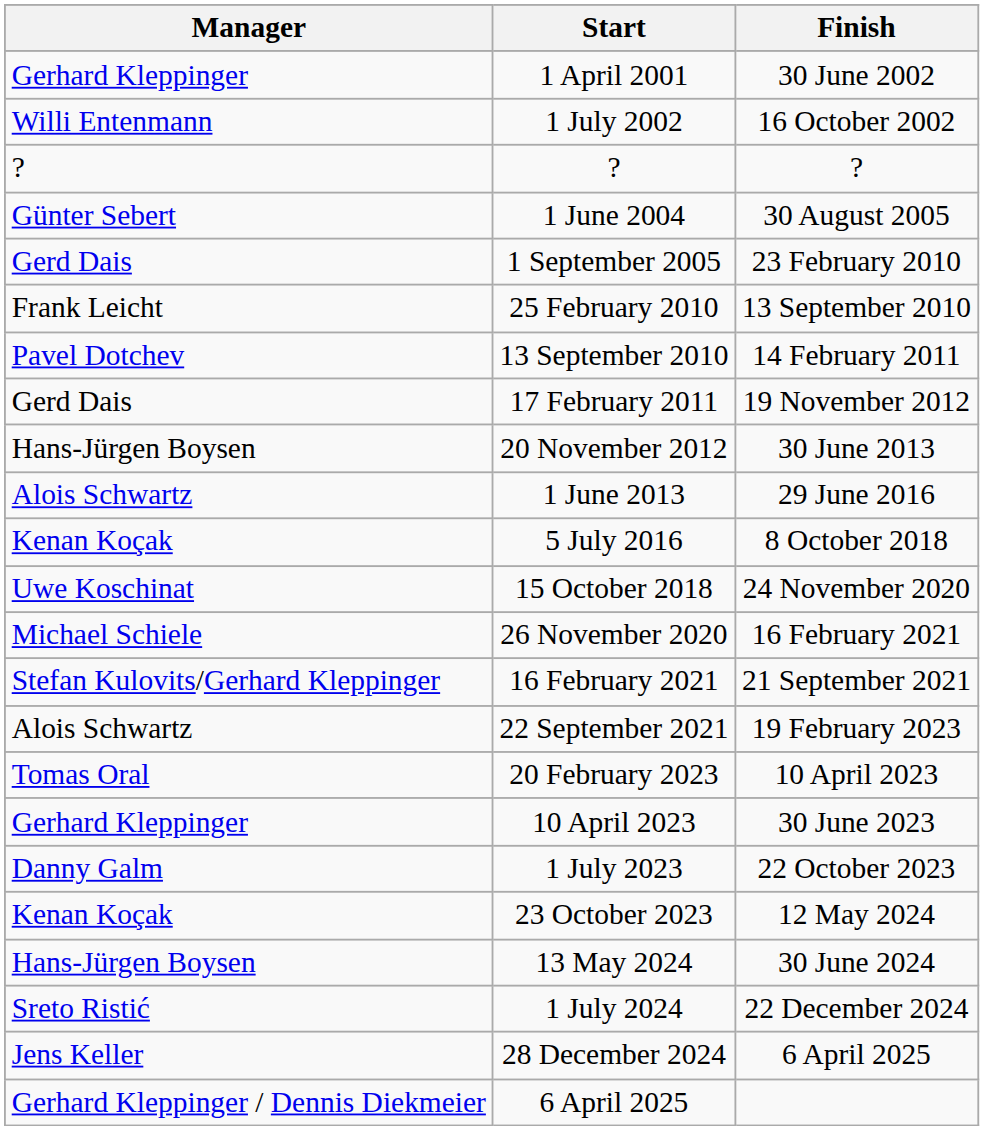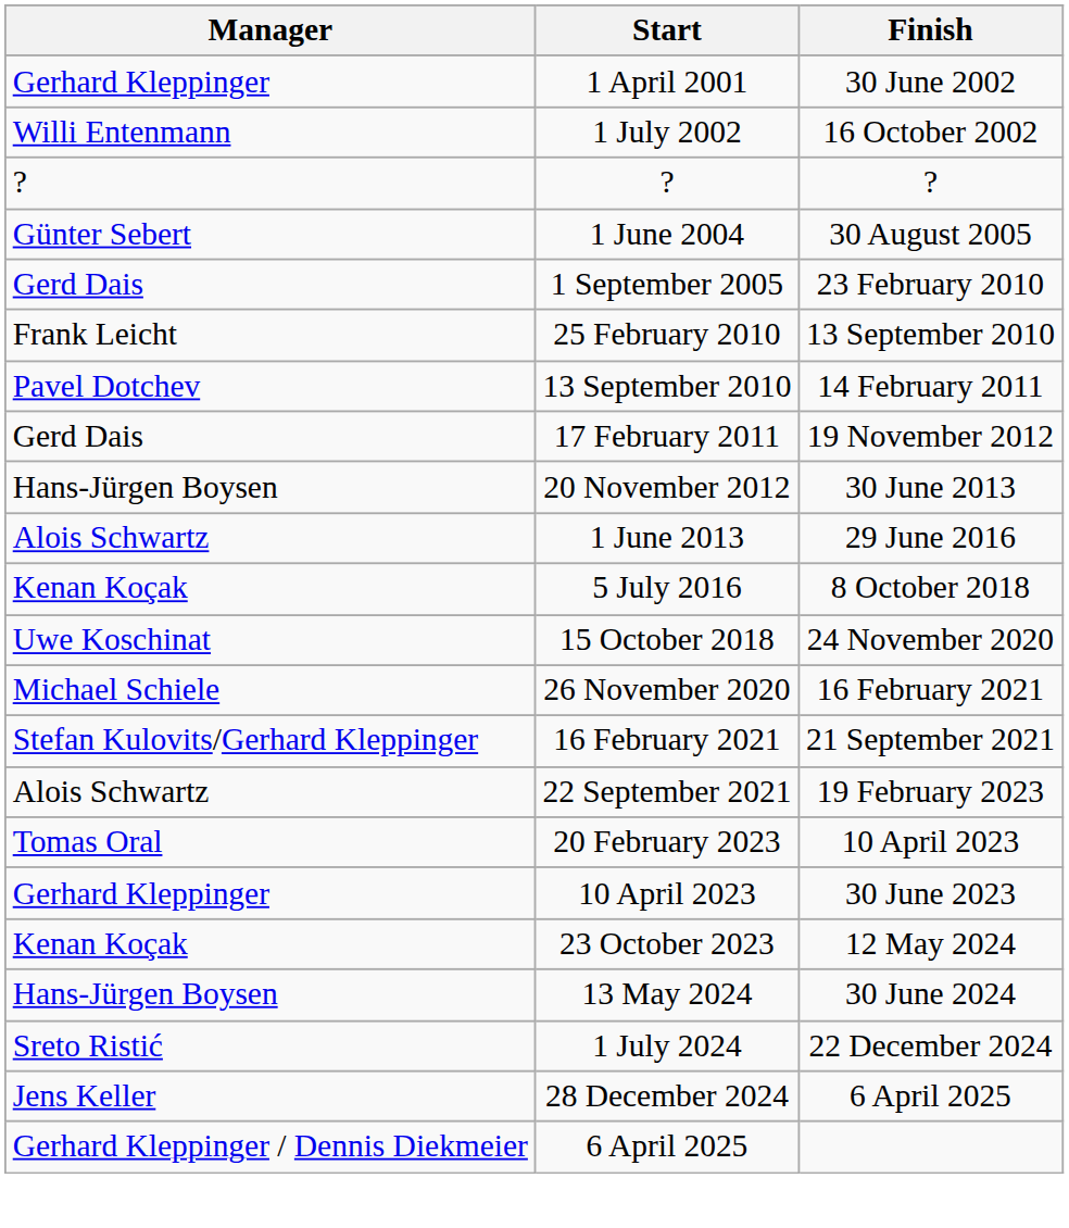 <table class="wikitable">
 <tr>
 <th>Manager</th>
 <th>Start</th>
 <th>Finish</th>
 </tr>
 <tr align="center">
 <td align="left"><a href='#'>Gerhard Kleppinger</a></td>
 <td>1 April 2001</td>
 <td>30 June 2002</td>
 </tr>
 <tr align="center">
 <td align="left"><a href='#'>Willi Entenmann</a></td>
 <td>1 July 2002</td>
 <td>16 October 2002</td>
 </tr>
 <tr align="center">
 <td align="left">?</td>
 <td>?</td>
 <td>?</td>
 </tr>
 <tr align="center">
 <td align="left"><a href='#'>Günter Sebert</a></td>
 <td>1 June 2004</td>
 <td>30 August 2005</td>
 </tr>
 <tr align="center">
 <td align="left"><a href='#'>Gerd Dais</a></td>
 <td>1 September 2005</td>
 <td>23 February 2010</td>
 </tr>
 <tr align="center">
 <td align="left">Frank Leicht</td>
 <td>25 February 2010</td>
 <td>13 September 2010</td>
 </tr>
 <tr align="center">
 <td align="left"><a href='#'>Pavel Dotchev</a></td>
 <td>13 September 2010</td>
 <td>14 February 2011</td>
 </tr>
 <tr align="center">
 <td align="left">Gerd Dais</td>
 <td>17 February 2011</td>
 <td>19 November 2012</td>
 </tr>
 <tr align="center">
 <td align="left">Hans-Jürgen Boysen</td>
 <td>20 November 2012</td>
 <td>30 June 2013</td>
 </tr>
 <tr align="center">
 <td align="left"><a href='#'>Alois Schwartz</a></td>
 <td>1 June 2013</td>
 <td>29 June 2016</td>
 </tr>
 <tr align="center">
 <td align="left"><a href='#'>Kenan Koçak</a></td>
 <td>5 July 2016</td>
 <td>8 October 2018</td>
 </tr>
 <tr align="center">
 <td align="left"><a href='#'>Uwe Koschinat</a></td>
 <td>15 October 2018</td>
 <td>24 November 2020</td>
 </tr>
 <tr align="center">
 <td align="left"><a href='#'>Michael Schiele</a></td>
 <td>26 November 2020</td>
 <td>16 February 2021</td>
 </tr>
 <tr align="center">
 <td align="left"><a href='#'>Stefan Kulovits</a>/<a href='#'>Gerhard Kleppinger</a></td>
 <td>16 February 2021</td>
 <td>21 September 2021</td>
 </tr>
 <tr align="center">
 <td align="left">Alois Schwartz</td>
 <td>22 September 2021</td>
 <td>19 February 2023</td>
 </tr>
 <tr align="center">
 <td align="left"><a href='#'>Tomas Oral</a></td>
 <td>20 February 2023</td>
 <td>10 April 2023</td>
 </tr>
 <tr align="center">
 <td align="left"><a href='#'>Gerhard Kleppinger</a></td>
 <td>10 April 2023</td>
 <td>30 June 2023</td>
 </tr>
 <tr align="center">
-<td align="left"><a href='#'>Danny Galm</a></td>
-<td>1 July 2023</td>
-<td>22 October 2023</td>
-</tr>
-<tr align="center">
 <td align="left"><a href='#'>Kenan Koçak</a></td>
 <td>23 October 2023</td>
 <td>12 May 2024</td>
 </tr>
 <tr align="center">
 <td align="left"><a href='#'>Hans-Jürgen Boysen</a></td>
 <td>13 May 2024</td>
 <td>30 June 2024</td>
 </tr>
 <tr align="center">
 <td align="left"><a href='#'>Sreto Ristić</a></td>
 <td>1 July 2024</td>
 <td>22 December 2024</td>
 </tr>
 <tr align="center">
 <td align="left"><a href='#'>Jens Keller</a></td>
 <td>28 December 2024</td>
 <td>6 April 2025</td>
 </tr>
 <tr align="center">
 <td align="left"><a href='#'>Gerhard Kleppinger</a> / <a href='#'>Dennis Diekmeier</a></td>
 <td>6 April 2025</td>
 <td></td>
 </tr>
 </table>
